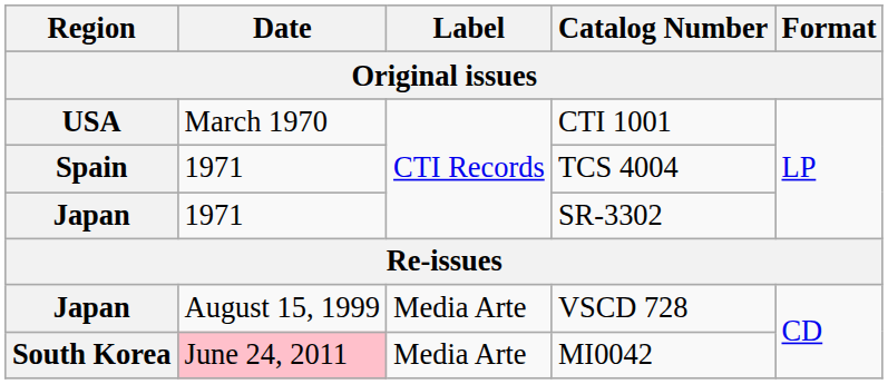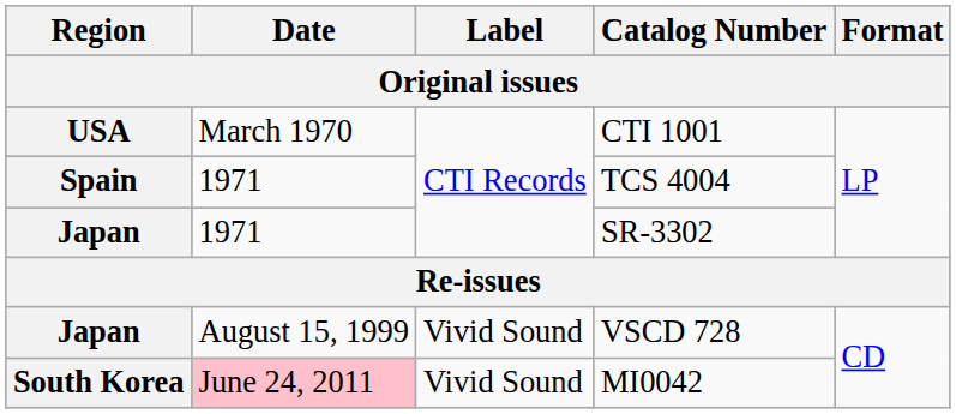 <table class="wikitable plainrowheaders">
 <tr>
 <th scope="col">Region</th>
 <th scope="col">Date</th>
 <th scope="col">Label</th>
 <th scope="col">Catalog Number</th>
 <th scope="col">Format</th>
 </tr>
 <tr>
 <th colspan="5">Original issues</th>
 </tr>
 <tr>
 <th scope="row">USA</th>
 <td>March 1970</td>
 <td rowspan="3"><a href='#'>CTI Records</a></td>
 <td>CTI 1001</td>
 <td rowspan="3"><a href='#'>LP</a></td>
 </tr>
 <tr>
 <th scope="row">Spain</th>
 <td>1971</td>
 <td>TCS 4004</td>
 </tr>
 <tr>
 <th scope="row">Japan</th>
 <td>1971</td>
 <td>SR-3302</td>
 </tr>
 <tr>
 <th colspan="5">Re-issues</th>
 </tr>
 <tr>
 <th scope="row">Japan</th>
 <td>August 15, 1999</td>
-<td>Media Arte</td>
+<td>Vivid Sound</td>
 <td>VSCD 728</td>
 <td rowspan="2"><a href='#'>CD</a></td>
 </tr>
 <tr>
 <th scope="row">South Korea</th>
 <td style="background: pink;">June 24, 2011</td>
-<td>Media Arte</td>
+<td>Vivid Sound</td>
 <td>MI0042</td>
 </tr>
 </table>
